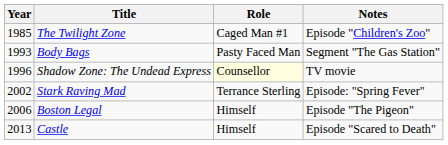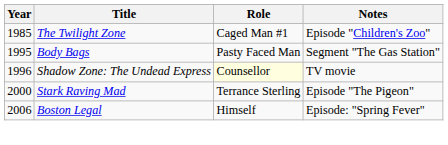 <table class="wikitable plainrowheaders" style="margin-right: 0;">
 <tr>
 <th>Year</th>
 <th>Title</th>
 <th>Role</th>
 <th>Notes</th>
 </tr>
 <tr>
 <td>1985</td>
 <td><em><a href='#'>The Twilight Zone</a></em></td>
 <td>Caged Man #1</td>
 <td>Episode "<a href='#'>Children's Zoo</a>"</td>
 </tr>
 <tr>
-<td>1993</td>
+<td>1995</td>
 <td><em><a href='#'>Body Bags</a></em></td>
 <td>Pasty Faced Man</td>
 <td>Segment "The Gas Station"</td>
 </tr>
 <tr>
 <td>1996</td>
 <td><em>Shadow Zone: The Undead Express</em></td>
 <td style="background: lightyellow;">Counsellor</td>
 <td>TV movie</td>
 </tr>
 <tr>
-<td>2002</td>
+<td>2000</td>
 <td><em><a href='#'>Stark Raving Mad</a></em></td>
 <td>Terrance Sterling</td>
-<td>Episode: "Spring Fever"</td>
+<td>Episode "The Pigeon"</td>
 </tr>
 <tr>
 <td>2006</td>
 <td><em><a href='#'>Boston Legal</a></em></td>
 <td>Himself</td>
-<td>Episode "The Pigeon"</td>
-</tr>
-<tr>
-<td>2013</td>
-<td><em><a href='#'>Castle</a></em></td>
-<td>Himself</td>
-<td>Episode "Scared to Death"</td>
+<td>Episode: "Spring Fever"</td>
 </tr>
 </table>
